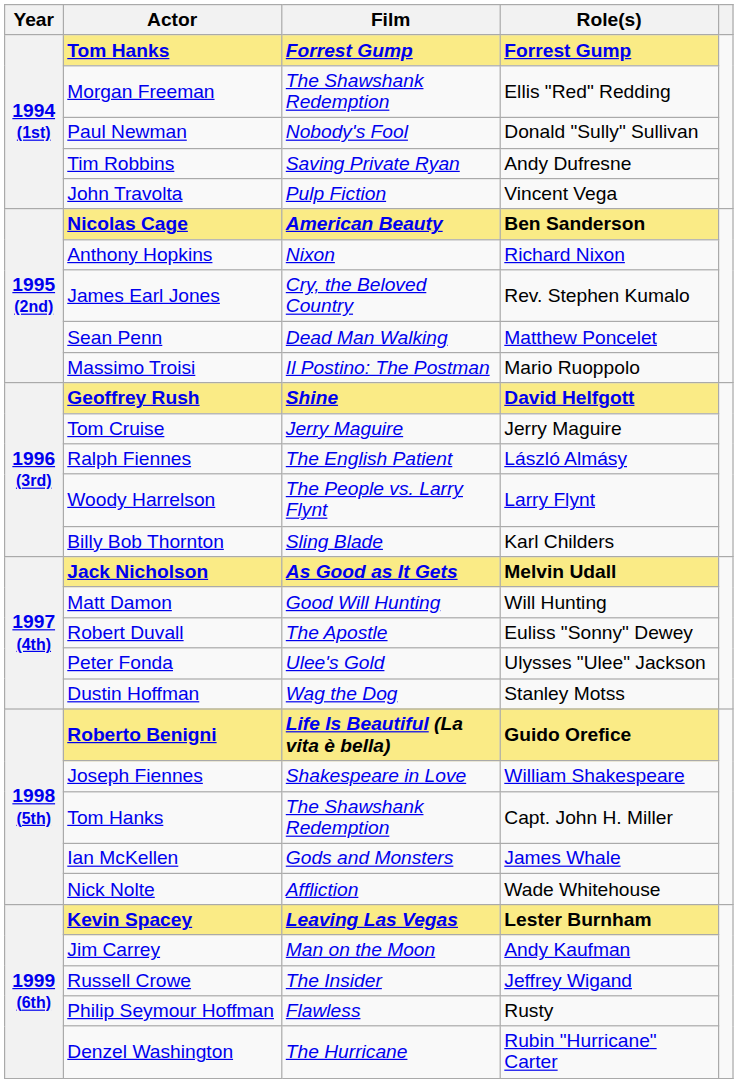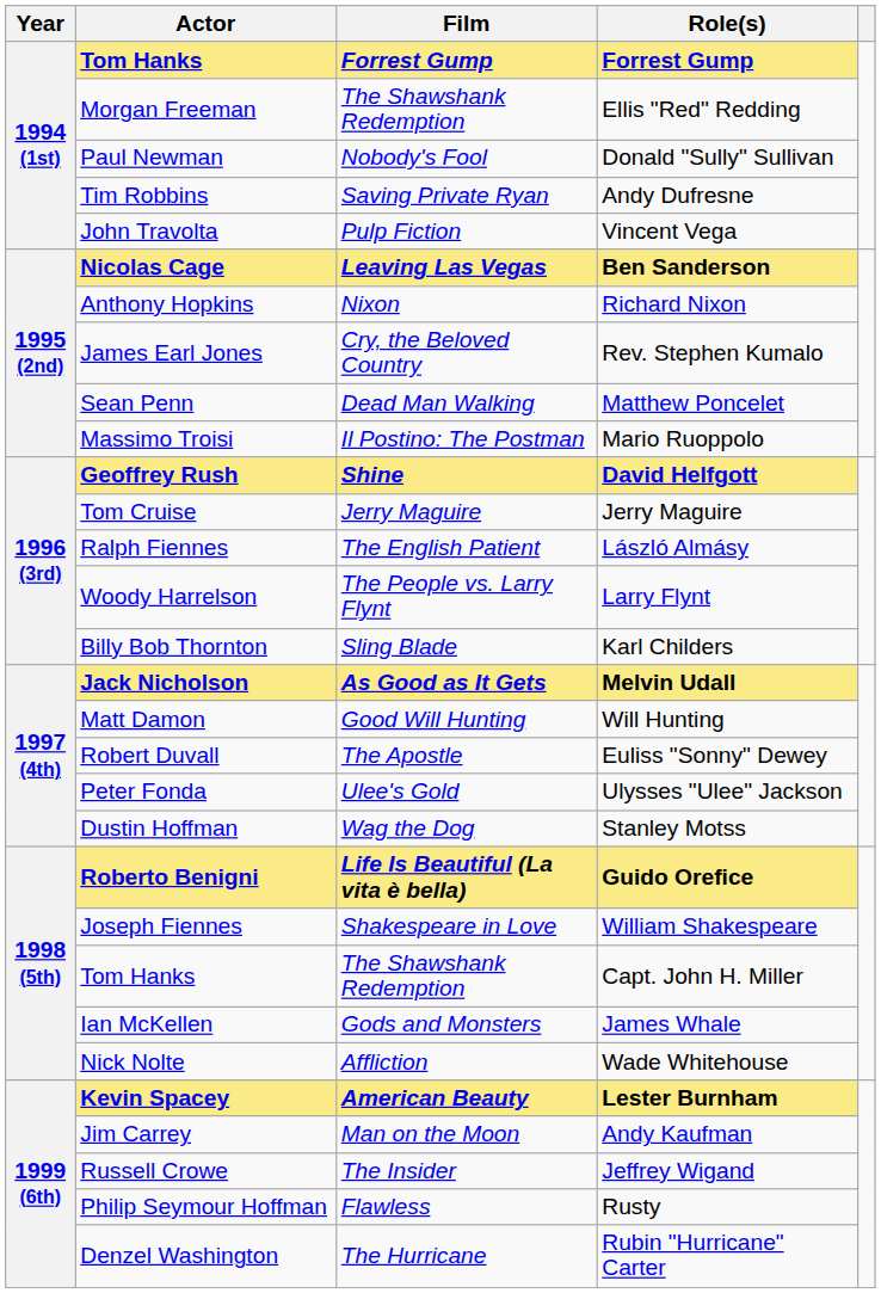 <table class="wikitable sortable" style="text-align:left;">
 <tr>
 <th scope="col" style="width:8%;">Year</th>
 <th scope="col" style="width:30%;">Actor</th>
 <th scope="col" style="width:30%;">Film</th>
 <th scope="col" style="width:30%;">Role(s)</th>
 <th><strong></strong></th>
 </tr>
 <tr>
 <th rowspan="5" scope="row" style="text-align:center"><a href='#'>1994</a><br><small><a href='#'>(1st)</a></small></th>
 <td style="background:#FAEB86;"><strong><a href='#'>Tom Hanks</a> </strong></td>
 <td style="background:#FAEB86;"><strong><em><a href='#'>Forrest Gump</a></em></strong></td>
 <td style="background:#FAEB86;"><strong><a href='#'>Forrest Gump</a></strong></td>
 <td rowspan=5></td>
 </tr>
 <tr>
 <td><a href='#'>Morgan Freeman</a></td>
 <td><em><a href='#'>The Shawshank Redemption</a></em></td>
 <td>Ellis "Red" Redding</td>
 </tr>
 <tr>
 <td><a href='#'>Paul Newman</a></td>
 <td><em><a href='#'>Nobody's Fool</a></em></td>
 <td>Donald "Sully" Sullivan</td>
 </tr>
 <tr>
 <td><a href='#'>Tim Robbins</a></td>
 <td><em><a href='#'>Saving Private Ryan</a></em></td>
 <td>Andy Dufresne</td>
 </tr>
 <tr>
 <td><a href='#'>John Travolta</a></td>
 <td><em><a href='#'>Pulp Fiction</a></em></td>
 <td>Vincent Vega</td>
 </tr>
 <tr>
 <th rowspan="5" scope="row" style="text-align:center"><a href='#'>1995</a><br><small><a href='#'>(2nd)</a></small></th>
 <td style="background:#FAEB86;"><strong><a href='#'>Nicolas Cage</a> </strong></td>
-<td style="background:#FAEB86;"><strong><em><a href='#'>American Beauty</a></em></strong></td>
+<td style="background:#FAEB86;"><strong><em><a href='#'>Leaving Las Vegas</a></em></strong></td>
 <td style="background:#FAEB86;"><strong>Ben Sanderson</strong></td>
 <td rowspan=5></td>
 </tr>
 <tr>
 <td><a href='#'>Anthony Hopkins</a></td>
 <td><em><a href='#'>Nixon</a></em></td>
 <td><a href='#'>Richard Nixon</a></td>
 </tr>
 <tr>
 <td><a href='#'>James Earl Jones</a></td>
 <td><em><a href='#'>Cry, the Beloved Country</a></em></td>
 <td>Rev. Stephen Kumalo</td>
 </tr>
 <tr>
 <td><a href='#'>Sean Penn</a></td>
 <td><em><a href='#'>Dead Man Walking</a></em></td>
 <td><a href='#'>Matthew Poncelet</a></td>
 </tr>
 <tr>
 <td><a href='#'>Massimo Troisi</a> </td>
 <td><em><a href='#'>Il Postino: The Postman</a></em></td>
 <td>Mario Ruoppolo</td>
 </tr>
 <tr>
 <th rowspan="5" scope="row" style="text-align:center"><a href='#'>1996</a><br><small><a href='#'>(3rd)</a></small></th>
 <td style="background:#FAEB86;"><strong><a href='#'>Geoffrey Rush</a> </strong></td>
 <td style="background:#FAEB86;"><strong><em><a href='#'>Shine</a></em></strong></td>
 <td style="background:#FAEB86;"><strong><a href='#'>David Helfgott</a></strong></td>
 <td rowspan=5></td>
 </tr>
 <tr>
 <td><a href='#'>Tom Cruise</a></td>
 <td><em><a href='#'>Jerry Maguire</a></em></td>
 <td>Jerry Maguire</td>
 </tr>
 <tr>
 <td><a href='#'>Ralph Fiennes</a></td>
 <td><em><a href='#'>The English Patient</a></em></td>
 <td><a href='#'>László Almásy</a></td>
 </tr>
 <tr>
 <td><a href='#'>Woody Harrelson</a></td>
 <td><em><a href='#'>The People vs. Larry Flynt</a></em></td>
 <td><a href='#'>Larry Flynt</a></td>
 </tr>
 <tr>
 <td><a href='#'>Billy Bob Thornton</a></td>
 <td><em><a href='#'>Sling Blade</a></em></td>
 <td>Karl Childers</td>
 </tr>
 <tr>
 <th rowspan="5" scope="row" style="text-align:center"><a href='#'>1997</a><br><small><a href='#'>(4th)</a></small></th>
 <td style="background:#FAEB86;"><strong><a href='#'>Jack Nicholson</a> </strong></td>
 <td style="background:#FAEB86;"><strong><em><a href='#'>As Good as It Gets</a></em></strong></td>
 <td style="background:#FAEB86;"><strong>Melvin Udall</strong></td>
 <td rowspan=5></td>
 </tr>
 <tr>
 <td><a href='#'>Matt Damon</a></td>
 <td><em><a href='#'>Good Will Hunting</a></em></td>
 <td>Will Hunting</td>
 </tr>
 <tr>
 <td><a href='#'>Robert Duvall</a></td>
 <td><em><a href='#'>The Apostle</a></em></td>
 <td>Euliss "Sonny" Dewey</td>
 </tr>
 <tr>
 <td><a href='#'>Peter Fonda</a></td>
 <td><em><a href='#'>Ulee's Gold</a></em></td>
 <td>Ulysses "Ulee" Jackson</td>
 </tr>
 <tr>
 <td><a href='#'>Dustin Hoffman</a></td>
 <td><em><a href='#'>Wag the Dog</a></em></td>
 <td>Stanley Motss</td>
 </tr>
 <tr>
 <th rowspan="5" scope="row" style="text-align:center"><a href='#'>1998</a><br><small><a href='#'>(5th)</a></small></th>
 <td style="background:#FAEB86;"><strong><a href='#'>Roberto Benigni</a> </strong></td>
 <td style="background:#FAEB86;"><strong><em><a href='#'>Life Is Beautiful</a> (La vita è bella)</em></strong></td>
 <td style="background:#FAEB86;"><strong>Guido Orefice</strong></td>
 <td rowspan=5></td>
 </tr>
 <tr>
 <td><a href='#'>Joseph Fiennes</a></td>
 <td><em><a href='#'>Shakespeare in Love</a></em></td>
 <td><a href='#'>William Shakespeare</a></td>
 </tr>
 <tr>
 <td><a href='#'>Tom Hanks</a></td>
 <td><em><a href='#'>The Shawshank Redemption</a></em></td>
 <td>Capt. John H. Miller</td>
 </tr>
 <tr>
 <td><a href='#'>Ian McKellen</a></td>
 <td><em><a href='#'>Gods and Monsters</a></em></td>
 <td><a href='#'>James Whale</a></td>
 </tr>
 <tr>
 <td><a href='#'>Nick Nolte</a></td>
 <td><em><a href='#'>Affliction</a></em></td>
 <td>Wade Whitehouse</td>
 </tr>
 <tr>
 <th rowspan="5" scope="row" style="text-align:center"><a href='#'>1999</a><br><small><a href='#'>(6th)</a></small></th>
 <td style="background:#FAEB86;"><strong><a href='#'>Kevin Spacey</a> </strong></td>
-<td style="background:#FAEB86;"><strong><em><a href='#'>Leaving Las Vegas</a></em></strong></td>
+<td style="background:#FAEB86;"><strong><em><a href='#'>American Beauty</a></em></strong></td>
 <td style="background:#FAEB86;"><strong>Lester Burnham</strong></td>
 <td rowspan=5></td>
 </tr>
 <tr>
 <td><a href='#'>Jim Carrey</a></td>
 <td><em><a href='#'>Man on the Moon</a></em></td>
 <td><a href='#'>Andy Kaufman</a></td>
 </tr>
 <tr>
 <td><a href='#'>Russell Crowe</a></td>
 <td><em><a href='#'>The Insider</a></em></td>
 <td><a href='#'>Jeffrey Wigand</a></td>
 </tr>
 <tr>
 <td><a href='#'>Philip Seymour Hoffman</a></td>
 <td><em><a href='#'>Flawless</a></em></td>
 <td>Rusty</td>
 </tr>
 <tr>
 <td><a href='#'>Denzel Washington</a></td>
 <td><em><a href='#'>The Hurricane</a></em></td>
 <td><a href='#'>Rubin "Hurricane" Carter</a></td>
 </tr>
 </table>
